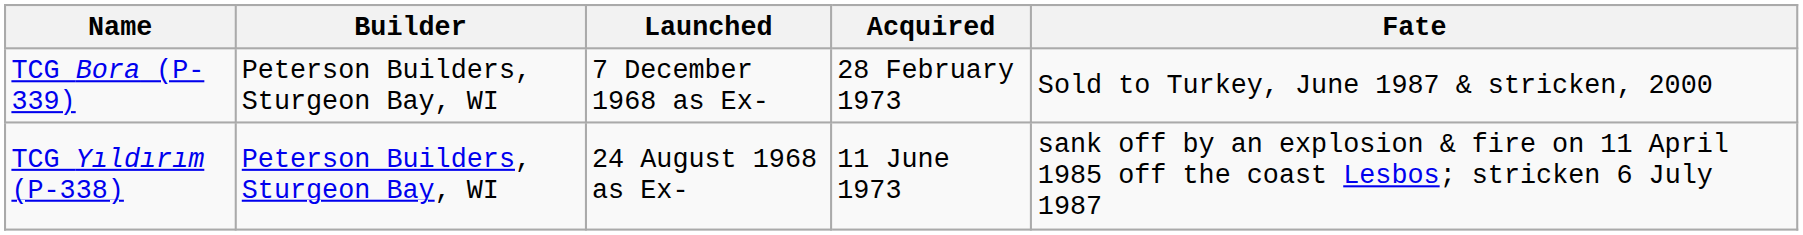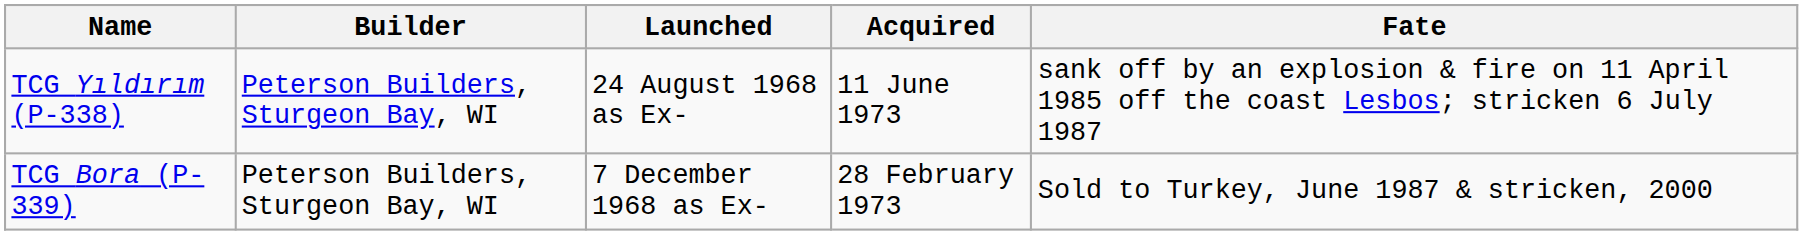 <table class="wikitable">
 <tr>
 <th>Name</th>
 <th>Builder</th>
 <th>Launched</th>
 <th>Acquired</th>
 <th>Fate</th>
 </tr>
 <tr>
+<td><a href='#'>TCG <em>Yıldırım</em> (P-338)</a></td>
+<td> <a href='#'>Peterson Builders</a>, <a href='#'>Sturgeon Bay</a>, WI</td>
+<td>24 August 1968 as Ex-</td>
+<td>11 June 1973</td>
+<td>sank off by an explosion & fire on 11 April 1985 off the coast <a href='#'>Lesbos</a>; stricken 6 July 1987</td>
+</tr>
+<tr>
 <td><a href='#'>TCG <em>Bora</em> (P-339)</a></td>
 <td> Peterson Builders, Sturgeon Bay, WI</td>
 <td>7 December 1968 as Ex-</td>
 <td>28 February 1973</td>
 <td>Sold to Turkey, June 1987 & stricken, 2000</td>
 </tr>
-<tr>
-<td><a href='#'>TCG <em>Yıldırım</em> (P-338)</a></td>
-<td> <a href='#'>Peterson Builders</a>, <a href='#'>Sturgeon Bay</a>, WI</td>
-<td>24 August 1968 as Ex-</td>
-<td>11 June 1973</td>
-<td>sank off by an explosion & fire on 11 April 1985 off the coast <a href='#'>Lesbos</a>; stricken 6 July 1987</td>
-</tr>
 </table>
